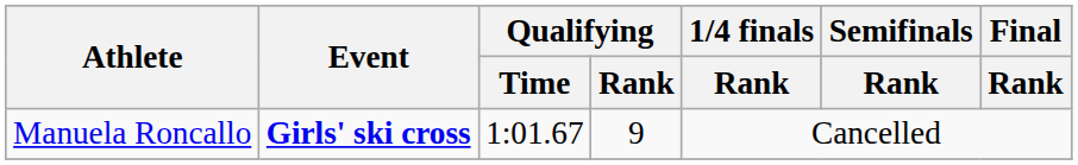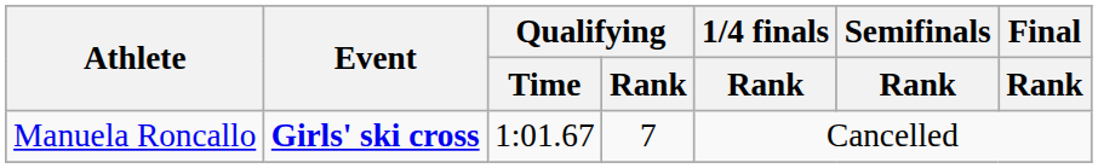 <table class="wikitable">
 <tr>
 <th rowspan="2">Athlete</th>
 <th rowspan="2">Event</th>
 <th colspan="2">Qualifying</th>
 <th colspan="1">1/4 finals</th>
 <th colspan="1">Semifinals</th>
 <th colspan="1">Final</th>
 </tr>
 <tr>
 <th>Time</th>
 <th>Rank</th>
 <th>Rank</th>
 <th>Rank</th>
 <th>Rank</th>
 </tr>
 <tr |->
 <td><a href='#'>Manuela Roncallo</a></td>
 <td><strong><a href='#'>Girls' ski cross</a></strong></td>
 <td align="center">1:01.67</td>
-<td align="center">9</td>
+<td align="center">7</td>
 <td align="center" colspan=3>Cancelled</td>
 </tr>
 </table>
